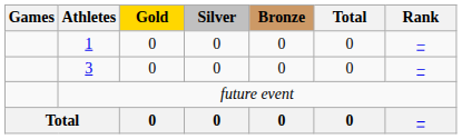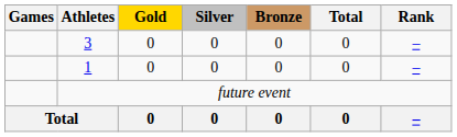 <table class="wikitable" style="text-align:center; font-size:90%;">
 <tr>
 <th>Games</th>
 <th>Athletes</th>
 <td style="background:gold; width:3.7em; font-weight:bold;">Gold</td>
 <td style="background:silver; width:3.7em; font-weight:bold;">Silver</td>
 <td style="background:#cc9966; width:3.7em; font-weight:bold;">Bronze</td>
 <th style="width:4.1em; font-weight:bold;">Total</th>
 <th style="width:4.1em; font-weight:bold;">Rank</th>
 </tr>
 <tr>
 <td align=left></td>
-<td><a href='#'>1</a></td>
+<td><a href='#'>3</a></td>
 <td>0</td>
 <td>0</td>
 <td>0</td>
 <td>0</td>
 <td><a href='#'>–</a></td>
 </tr>
 <tr>
 <td align=left></td>
-<td><a href='#'>3</a></td>
+<td><a href='#'>1</a></td>
 <td>0</td>
 <td>0</td>
 <td>0</td>
 <td>0</td>
 <td><a href='#'>–</a></td>
 </tr>
 <tr>
 <td align=left></td>
 <td colspan=6><em>future event</em></td>
 </tr>
 <tr>
 <th colspan=2>Total</th>
 <th>0</th>
 <th>0</th>
 <th>0</th>
 <th>0</th>
 <th><a href='#'>–</a></th>
 </tr>
 </table>
